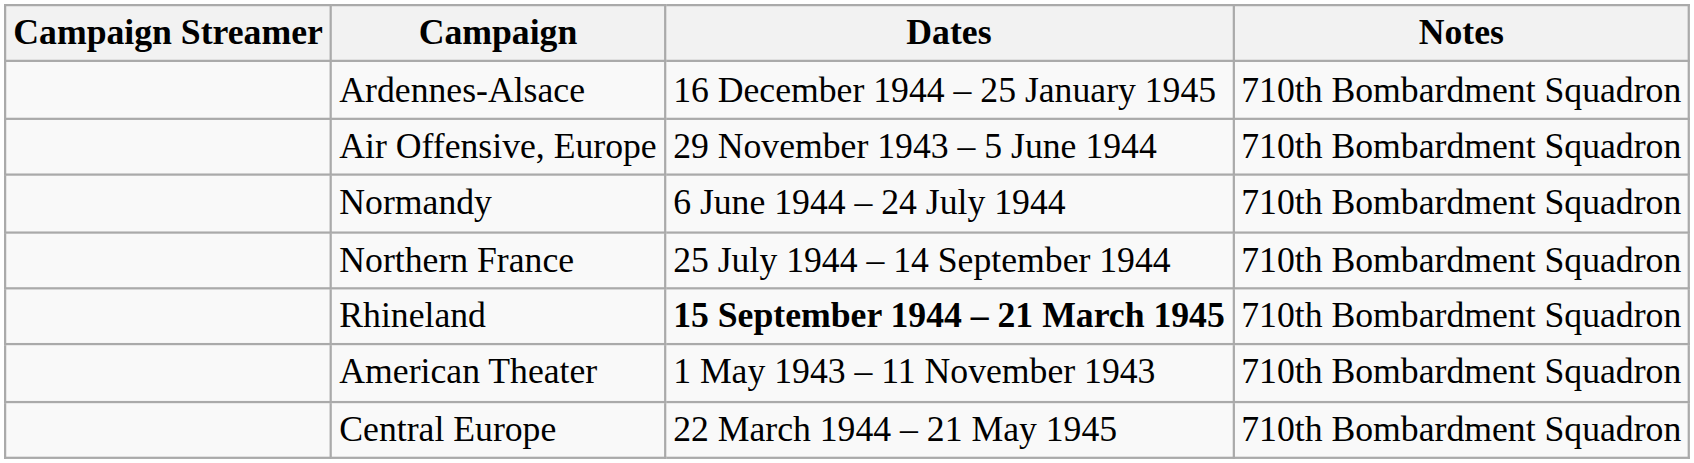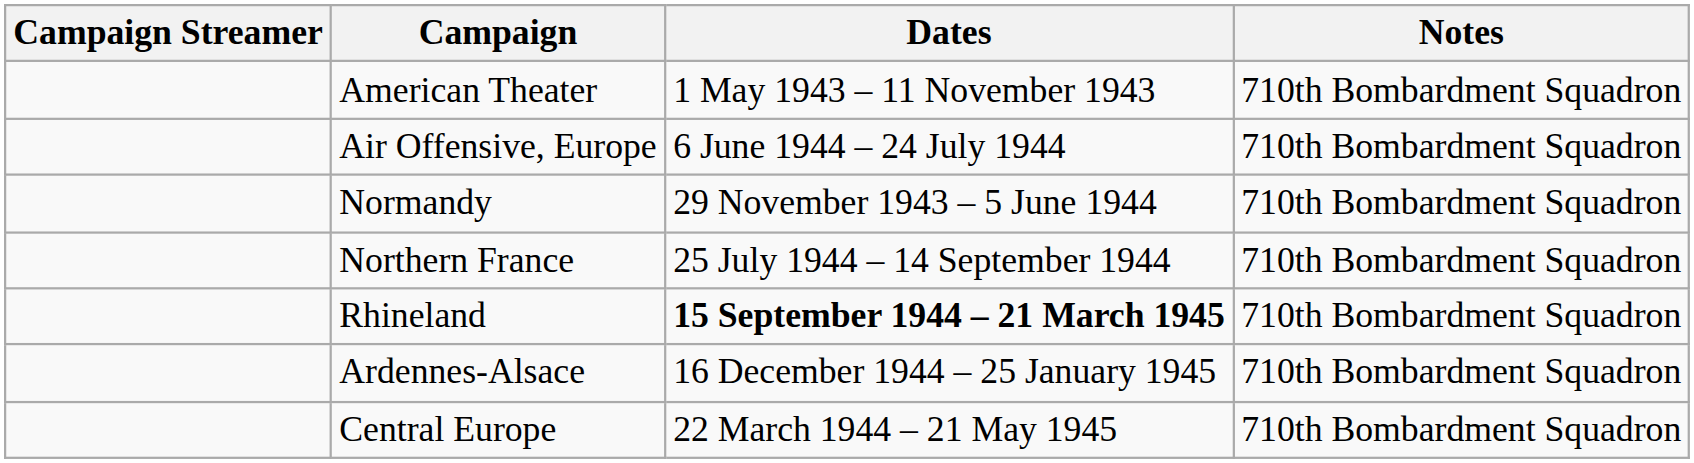 <table class="wikitable">
 <tr style="background:#efefef;">
 <th>Campaign Streamer</th>
 <th>Campaign</th>
 <th>Dates</th>
 <th>Notes</th>
 </tr>
 <tr>
 <td></td>
-<td>Ardennes-Alsace</td>
-<td>16 December 1944 – 25 January 1945</td>
+<td>American Theater</td>
+<td>1 May 1943 – 11 November 1943</td>
 <td>710th Bombardment Squadron</td>
 </tr>
 <tr>
 <td></td>
 <td>Air Offensive, Europe</td>
-<td>29 November 1943 – 5 June 1944</td>
+<td>6 June 1944 – 24 July 1944</td>
 <td>710th Bombardment Squadron</td>
 </tr>
 <tr>
 <td></td>
 <td>Normandy</td>
-<td>6 June 1944 – 24 July 1944</td>
+<td>29 November 1943 – 5 June 1944</td>
 <td>710th Bombardment Squadron</td>
 </tr>
 <tr>
 <td></td>
 <td>Northern France</td>
 <td>25 July 1944 – 14 September 1944</td>
 <td>710th Bombardment Squadron</td>
 </tr>
 <tr>
 <td></td>
 <td>Rhineland</td>
 <td><strong>15 September 1944 – 21 March 1945</strong></td>
 <td>710th Bombardment Squadron</td>
 </tr>
 <tr>
 <td></td>
-<td>American Theater</td>
-<td>1 May 1943 – 11 November 1943</td>
+<td>Ardennes-Alsace</td>
+<td>16 December 1944 – 25 January 1945</td>
 <td>710th Bombardment Squadron</td>
 </tr>
 <tr>
 <td></td>
 <td>Central Europe</td>
 <td>22 March 1944 – 21 May 1945</td>
 <td>710th Bombardment Squadron</td>
 </tr>
 </table>
